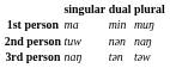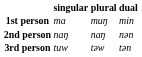 <table>
 <tr>
 <th></th>
 <th>singular</th>
+<th>plural</th>
 <th>dual</th>
-<th>plural</th>
 </tr>
 <tr>
 <th>1st person</th>
 <td><em>ma</em></td>
+<td><em>muŋ</em></td>
 <td><em>min</em></td>
-<td><em>muŋ</em></td>
 </tr>
 <tr>
 <th>2nd person</th>
-<td><em>tuw</em></td>
+<td><em>naŋ</em></td>
+<td><em>naŋ</em></td>
 <td><em>nən</em></td>
-<td><em>naŋ</em></td>
 </tr>
 <tr>
 <th>3rd person</th>
-<td><em>naŋ</em></td>
+<td><em>tuw</em></td>
+<td><em>təw</em></td>
 <td><em>tən</em></td>
-<td><em>təw</em></td>
 </tr>
 </table>
